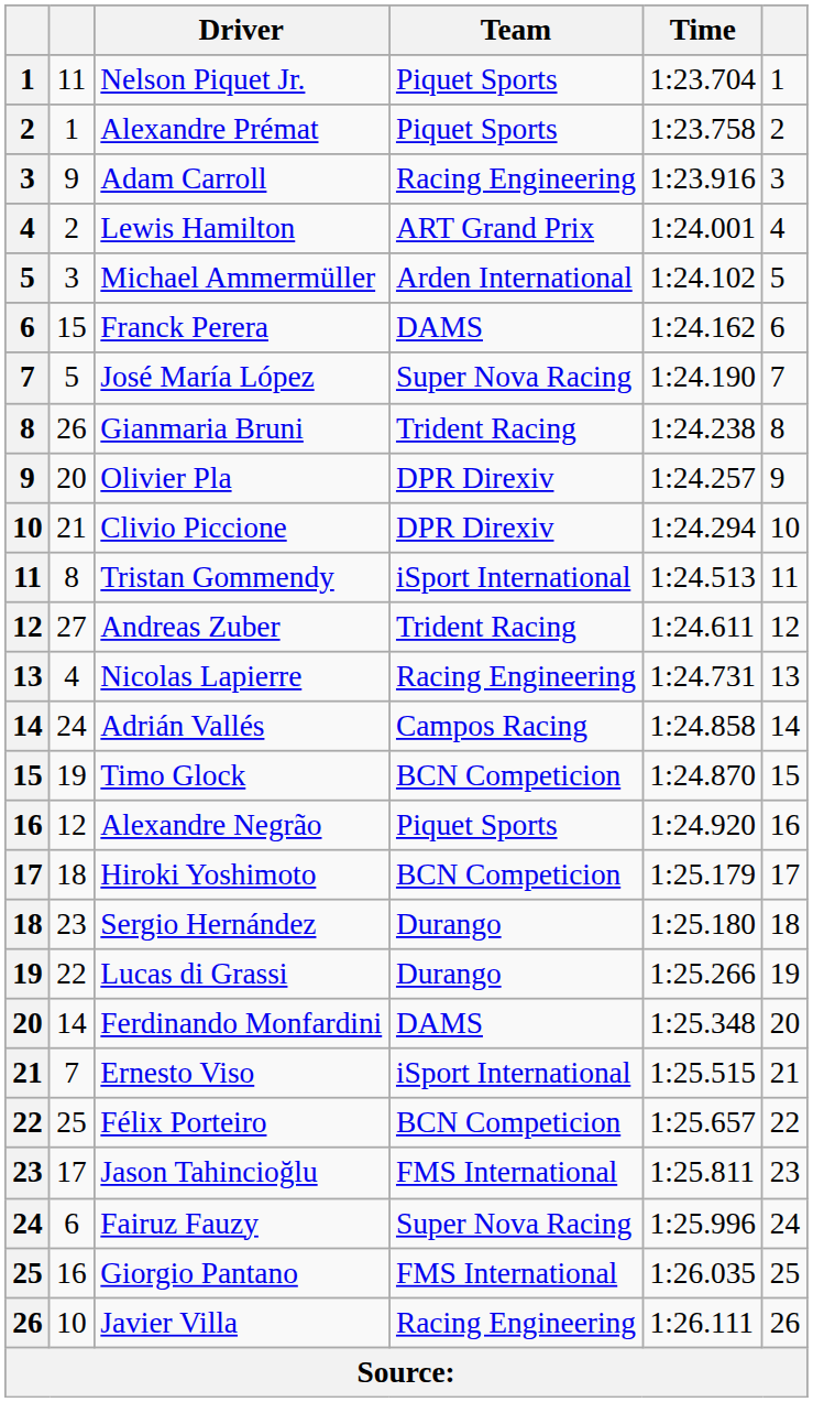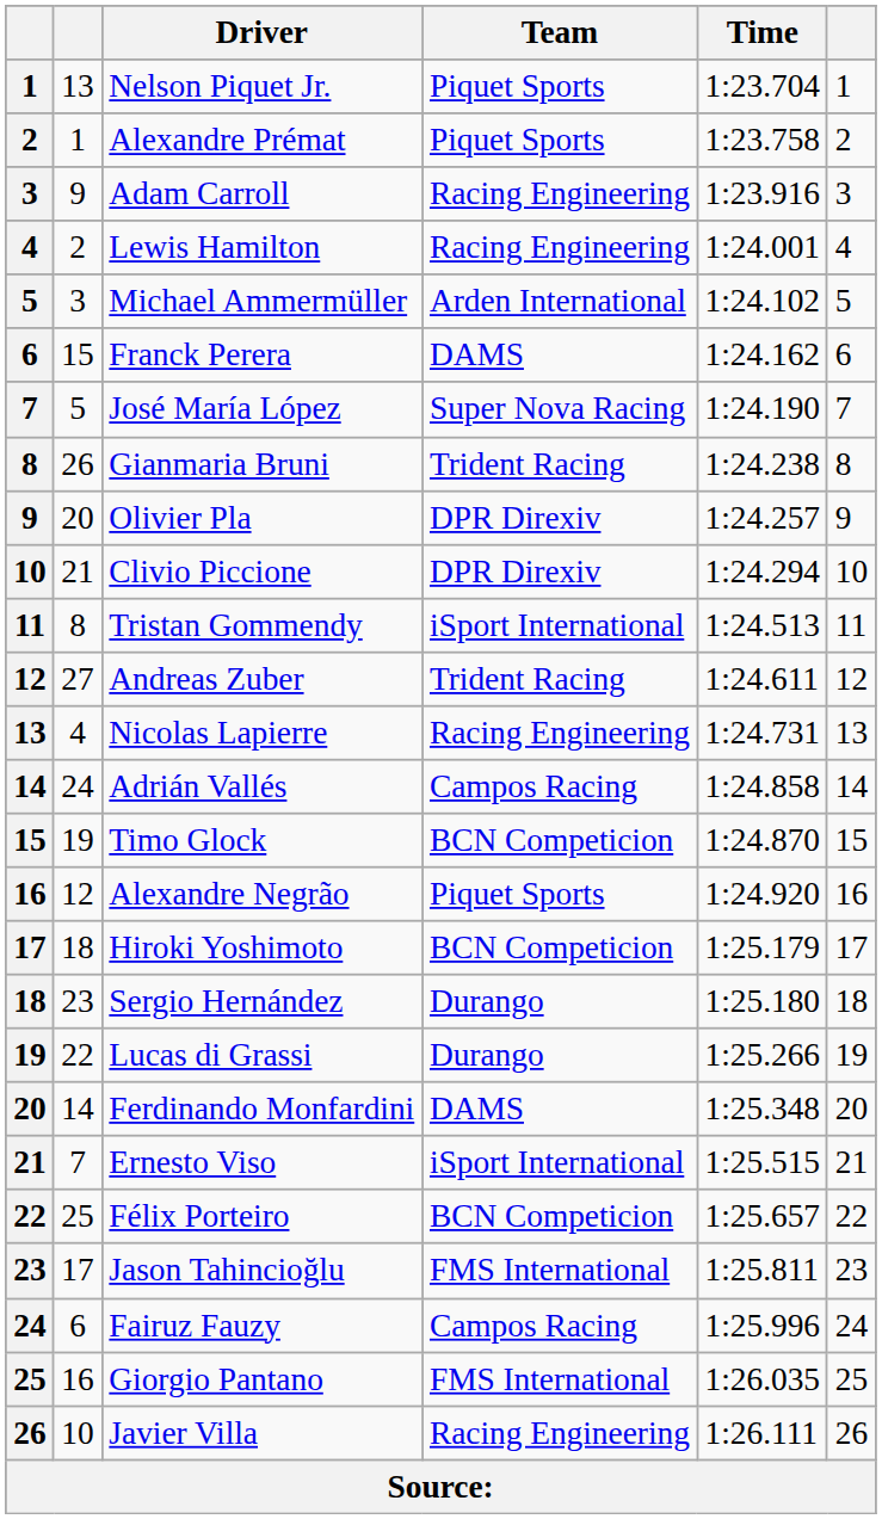 <table class="wikitable" style="font-size:95%">
 <tr>
 <th></th>
 <th></th>
 <th>Driver</th>
 <th>Team</th>
 <th>Time</th>
 <th></th>
 </tr>
 <tr>
 <th>1</th>
-<td align="center">11</td>
+<td align="center">13</td>
 <td> <a href='#'>Nelson Piquet Jr.</a></td>
 <td><a href='#'>Piquet Sports</a></td>
 <td>1:23.704</td>
 <td>1</td>
 </tr>
 <tr>
 <th>2</th>
 <td align="center">1</td>
 <td> <a href='#'>Alexandre Prémat</a></td>
 <td><a href='#'>Piquet Sports</a></td>
 <td>1:23.758</td>
 <td>2</td>
 </tr>
 <tr>
 <th>3</th>
 <td align="center">9</td>
 <td> <a href='#'>Adam Carroll</a></td>
 <td><a href='#'>Racing Engineering</a></td>
 <td>1:23.916</td>
 <td>3</td>
 </tr>
 <tr>
 <th>4</th>
 <td align="center">2</td>
 <td> <a href='#'>Lewis Hamilton</a></td>
-<td><a href='#'>ART Grand Prix</a></td>
+<td><a href='#'>Racing Engineering</a></td>
 <td>1:24.001</td>
 <td>4</td>
 </tr>
 <tr>
 <th>5</th>
 <td align="center">3</td>
 <td> <a href='#'>Michael Ammermüller</a></td>
 <td><a href='#'>Arden International</a></td>
 <td>1:24.102</td>
 <td>5</td>
 </tr>
 <tr>
 <th>6</th>
 <td align="center">15</td>
 <td> <a href='#'>Franck Perera</a></td>
 <td><a href='#'>DAMS</a></td>
 <td>1:24.162</td>
 <td>6</td>
 </tr>
 <tr>
 <th>7</th>
 <td align="center">5</td>
 <td> <a href='#'>José María López</a></td>
 <td><a href='#'>Super Nova Racing</a></td>
 <td>1:24.190</td>
 <td>7</td>
 </tr>
 <tr>
 <th>8</th>
 <td align="center">26</td>
 <td> <a href='#'>Gianmaria Bruni</a></td>
 <td><a href='#'>Trident Racing</a></td>
 <td>1:24.238</td>
 <td>8</td>
 </tr>
 <tr>
 <th>9</th>
 <td align="center">20</td>
 <td> <a href='#'>Olivier Pla</a></td>
 <td><a href='#'>DPR Direxiv</a></td>
 <td>1:24.257</td>
 <td>9</td>
 </tr>
 <tr>
 <th>10</th>
 <td align="center">21</td>
 <td> <a href='#'>Clivio Piccione</a></td>
 <td><a href='#'>DPR Direxiv</a></td>
 <td>1:24.294</td>
 <td>10</td>
 </tr>
 <tr>
 <th>11</th>
 <td align="center">8</td>
 <td> <a href='#'>Tristan Gommendy</a></td>
 <td><a href='#'>iSport International</a></td>
 <td>1:24.513</td>
 <td>11</td>
 </tr>
 <tr>
 <th>12</th>
 <td align="center">27</td>
 <td> <a href='#'>Andreas Zuber</a></td>
 <td><a href='#'>Trident Racing</a></td>
 <td>1:24.611</td>
 <td>12</td>
 </tr>
 <tr>
 <th>13</th>
 <td align="center">4</td>
 <td> <a href='#'>Nicolas Lapierre</a></td>
 <td><a href='#'>Racing Engineering</a></td>
 <td>1:24.731</td>
 <td>13</td>
 </tr>
 <tr>
 <th>14</th>
 <td align="center">24</td>
 <td> <a href='#'>Adrián Vallés</a></td>
 <td><a href='#'>Campos Racing</a></td>
 <td>1:24.858</td>
 <td>14</td>
 </tr>
 <tr>
 <th>15</th>
 <td align="center">19</td>
 <td> <a href='#'>Timo Glock</a></td>
 <td><a href='#'>BCN Competicion</a></td>
 <td>1:24.870</td>
 <td>15</td>
 </tr>
 <tr>
 <th>16</th>
 <td align="center">12</td>
 <td> <a href='#'>Alexandre Negrão</a></td>
 <td><a href='#'>Piquet Sports</a></td>
 <td>1:24.920</td>
 <td>16</td>
 </tr>
 <tr>
 <th>17</th>
 <td align="center">18</td>
 <td> <a href='#'>Hiroki Yoshimoto</a></td>
 <td><a href='#'>BCN Competicion</a></td>
 <td>1:25.179</td>
 <td>17</td>
 </tr>
 <tr>
 <th>18</th>
 <td align="center">23</td>
 <td> <a href='#'>Sergio Hernández</a></td>
 <td><a href='#'>Durango</a></td>
 <td>1:25.180</td>
 <td>18</td>
 </tr>
 <tr>
 <th>19</th>
 <td align="center">22</td>
 <td> <a href='#'>Lucas di Grassi</a></td>
 <td><a href='#'>Durango</a></td>
 <td>1:25.266</td>
 <td>19</td>
 </tr>
 <tr>
 <th>20</th>
 <td align="center">14</td>
 <td> <a href='#'>Ferdinando Monfardini</a></td>
 <td><a href='#'>DAMS</a></td>
 <td>1:25.348</td>
 <td>20</td>
 </tr>
 <tr>
 <th>21</th>
 <td align="center">7</td>
 <td> <a href='#'>Ernesto Viso</a></td>
 <td><a href='#'>iSport International</a></td>
 <td>1:25.515</td>
 <td>21</td>
 </tr>
 <tr>
 <th>22</th>
 <td align="center">25</td>
 <td> <a href='#'>Félix Porteiro</a></td>
 <td><a href='#'>BCN Competicion</a></td>
 <td>1:25.657</td>
 <td>22</td>
 </tr>
 <tr>
 <th>23</th>
 <td align="center">17</td>
 <td> <a href='#'>Jason Tahincioğlu</a></td>
 <td><a href='#'>FMS International</a></td>
 <td>1:25.811</td>
 <td>23</td>
 </tr>
 <tr>
 <th>24</th>
 <td align="center">6</td>
 <td> <a href='#'>Fairuz Fauzy</a></td>
-<td><a href='#'>Super Nova Racing</a></td>
+<td><a href='#'>Campos Racing</a></td>
 <td>1:25.996</td>
 <td>24</td>
 </tr>
 <tr>
 <th>25</th>
 <td align="center">16</td>
 <td> <a href='#'>Giorgio Pantano</a></td>
 <td><a href='#'>FMS International</a></td>
 <td>1:26.035</td>
 <td>25</td>
 </tr>
 <tr>
 <th>26</th>
 <td align="center">10</td>
 <td> <a href='#'>Javier Villa</a></td>
 <td><a href='#'>Racing Engineering</a></td>
 <td>1:26.111</td>
 <td>26</td>
 </tr>
 <tr>
 <th colspan="6" align="center">Source: </th>
 </tr>
 </table>
